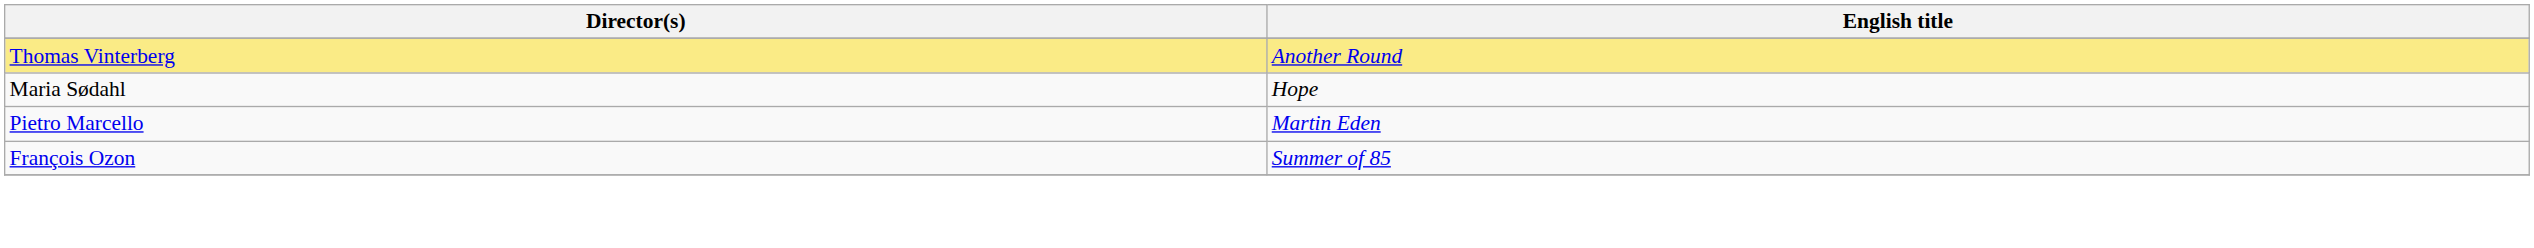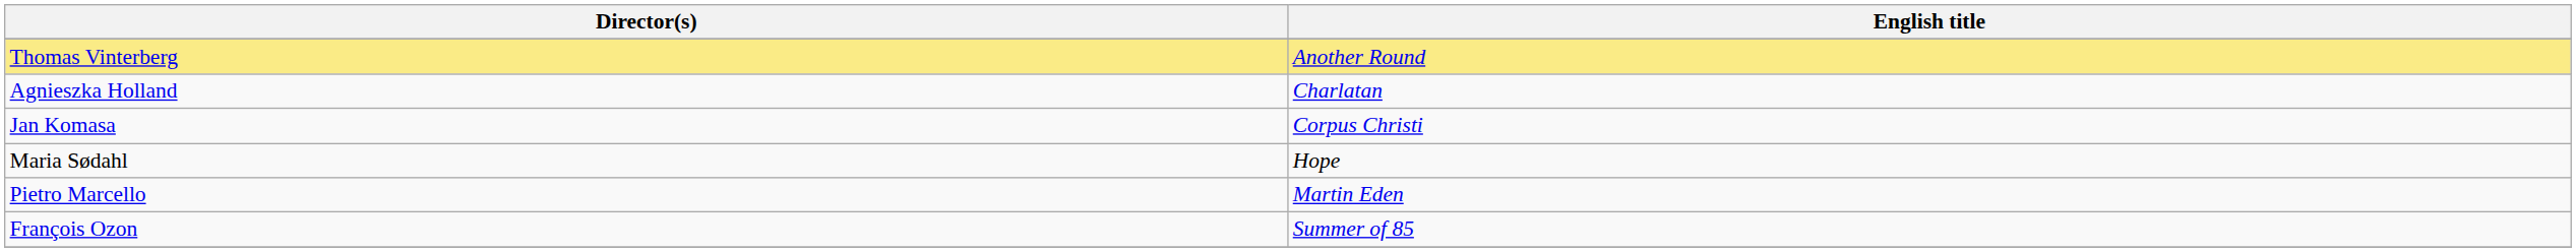 <table class="wikitable" width="95%" cellpadding="5">
 <tr>
 <th width="25%">Director(s)</th>
 <th width="25%">English title</th>
 </tr>
 <tr>
 </tr>
 <tr style="background:#FAEB86">
 <td> <a href='#'>Thomas Vinterberg</a></td>
 <td><em><a href='#'>Another Round</a></em></td>
+</tr>
+<tr>
+<td> <a href='#'>Agnieszka Holland</a></td>
+<td><em><a href='#'>Charlatan</a></em></td>
+</tr>
+<tr>
+<td> <a href='#'>Jan Komasa</a></td>
+<td><em><a href='#'>Corpus Christi</a></em></td>
 </tr>
 <tr>
 <td> Maria Sødahl</td>
 <td><em>Hope</em></td>
 </tr>
 <tr>
 <td> <a href='#'>Pietro Marcello</a></td>
 <td><em><a href='#'>Martin Eden</a></em></td>
 </tr>
 <tr>
 <td> <a href='#'>François Ozon</a></td>
 <td><em><a href='#'>Summer of 85</a></em></td>
 </tr>
 <tr>
 </tr>
 </table>
